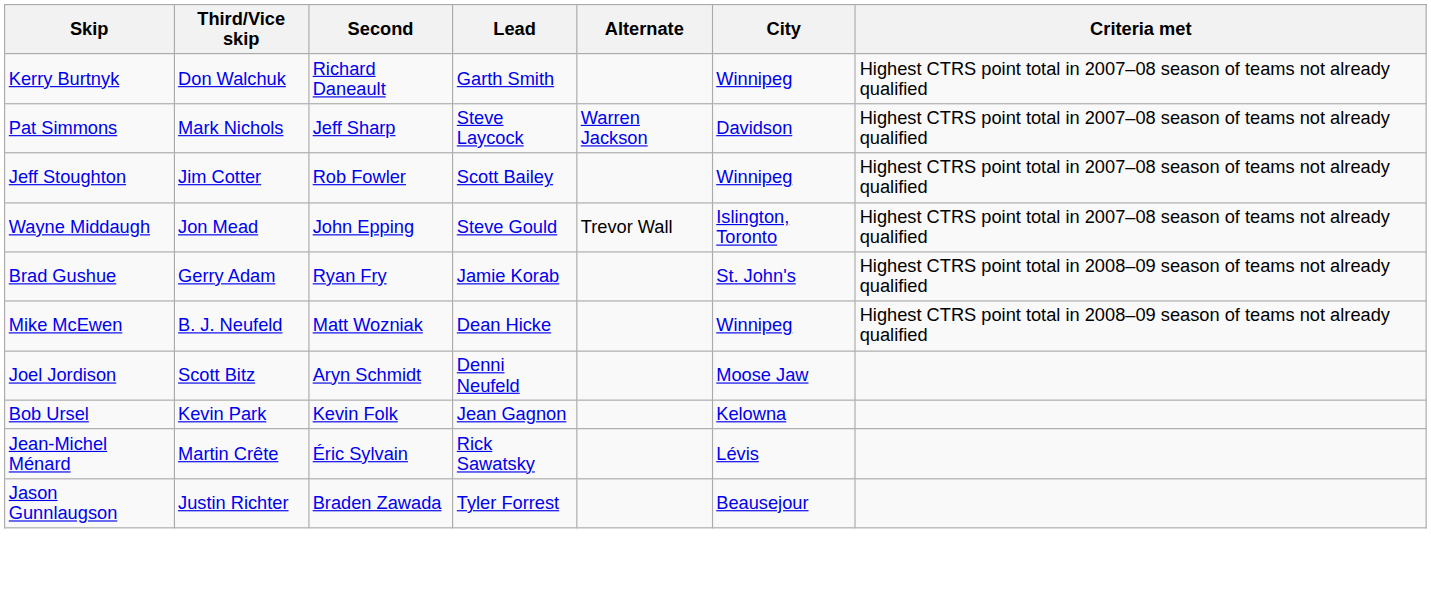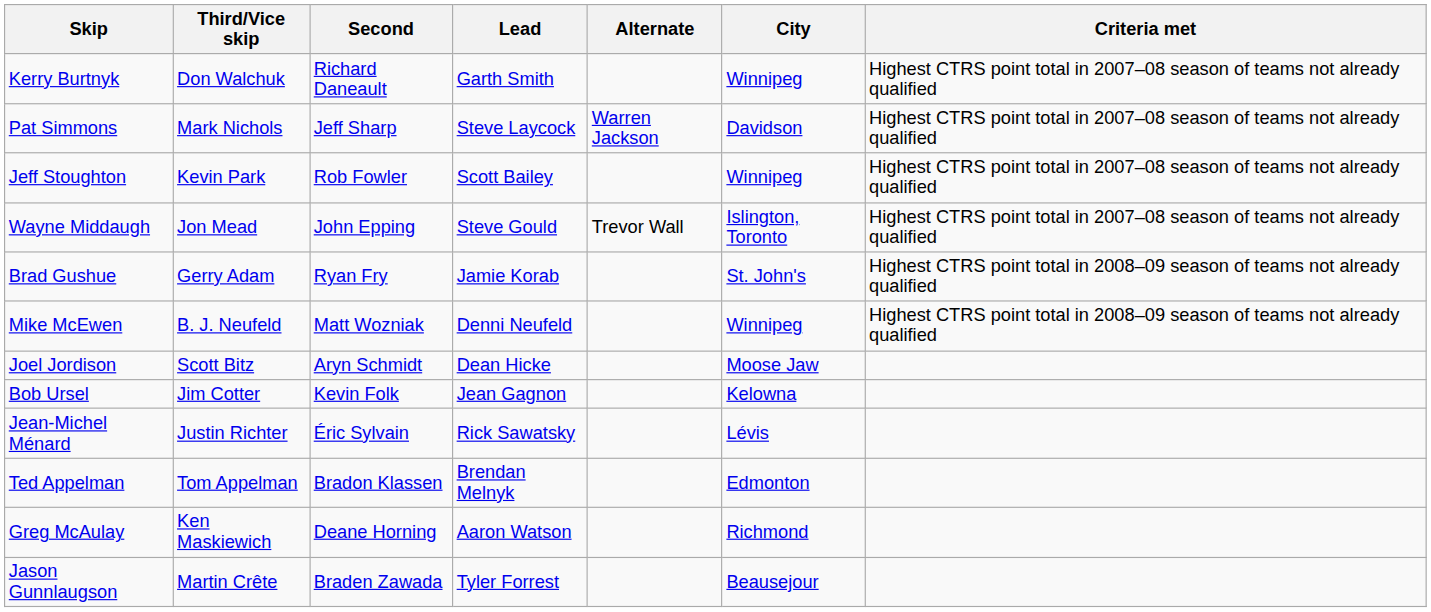 <table class="wikitable">
 <tr>
 <th>Skip</th>
 <th>Third/Vice skip</th>
 <th>Second</th>
 <th>Lead</th>
 <th>Alternate</th>
 <th>City</th>
 <th>Criteria met</th>
 </tr>
 <tr>
 <td><a href='#'>Kerry Burtnyk</a></td>
 <td><a href='#'>Don Walchuk</a></td>
 <td><a href='#'>Richard Daneault</a></td>
 <td><a href='#'>Garth Smith</a></td>
 <td></td>
 <td><a href='#'>Winnipeg</a></td>
 <td>Highest CTRS point total in 2007–08 season of teams not already qualified</td>
 </tr>
 <tr>
 <td><a href='#'>Pat Simmons</a></td>
 <td><a href='#'>Mark Nichols</a></td>
 <td><a href='#'>Jeff Sharp</a></td>
 <td><a href='#'>Steve Laycock</a></td>
 <td><a href='#'>Warren Jackson</a></td>
 <td><a href='#'>Davidson</a></td>
 <td>Highest CTRS point total in 2007–08 season of teams not already qualified</td>
 </tr>
 <tr>
 <td><a href='#'>Jeff Stoughton</a></td>
-<td><a href='#'>Jim Cotter</a></td>
+<td><a href='#'>Kevin Park</a></td>
 <td><a href='#'>Rob Fowler</a></td>
 <td><a href='#'>Scott Bailey</a></td>
 <td></td>
 <td><a href='#'>Winnipeg</a></td>
 <td>Highest CTRS point total in 2007–08 season of teams not already qualified</td>
 </tr>
 <tr>
 <td><a href='#'>Wayne Middaugh</a></td>
 <td><a href='#'>Jon Mead</a></td>
 <td><a href='#'>John Epping</a></td>
 <td><a href='#'>Steve Gould</a></td>
 <td>Trevor Wall</td>
 <td><a href='#'>Islington, Toronto</a></td>
 <td>Highest CTRS point total in 2007–08 season of teams not already qualified</td>
 </tr>
 <tr>
 <td><a href='#'>Brad Gushue</a></td>
 <td><a href='#'>Gerry Adam</a></td>
 <td><a href='#'>Ryan Fry</a></td>
 <td><a href='#'>Jamie Korab</a></td>
 <td></td>
 <td><a href='#'>St. John's</a></td>
 <td>Highest CTRS point total in 2008–09 season of teams not already qualified</td>
 </tr>
 <tr>
 <td><a href='#'>Mike McEwen</a></td>
 <td><a href='#'>B. J. Neufeld</a></td>
 <td><a href='#'>Matt Wozniak</a></td>
-<td><a href='#'>Dean Hicke</a></td>
+<td><a href='#'>Denni Neufeld</a></td>
 <td></td>
 <td><a href='#'>Winnipeg</a></td>
 <td>Highest CTRS point total in 2008–09 season of teams not already qualified</td>
 </tr>
 <tr>
 <td><a href='#'>Joel Jordison</a></td>
 <td><a href='#'>Scott Bitz</a></td>
 <td><a href='#'>Aryn Schmidt</a></td>
-<td><a href='#'>Denni Neufeld</a></td>
+<td><a href='#'>Dean Hicke</a></td>
 <td></td>
 <td><a href='#'>Moose Jaw</a></td>
 <td></td>
 </tr>
 <tr>
 <td><a href='#'>Bob Ursel</a></td>
-<td><a href='#'>Kevin Park</a></td>
+<td><a href='#'>Jim Cotter</a></td>
 <td><a href='#'>Kevin Folk</a></td>
 <td><a href='#'>Jean Gagnon</a></td>
 <td></td>
 <td><a href='#'>Kelowna</a></td>
 <td></td>
 </tr>
 <tr>
 <td><a href='#'>Jean-Michel Ménard</a></td>
-<td><a href='#'>Martin Crête</a></td>
+<td><a href='#'>Justin Richter</a></td>
 <td><a href='#'>Éric Sylvain</a></td>
 <td><a href='#'>Rick Sawatsky</a></td>
 <td></td>
 <td><a href='#'>Lévis</a></td>
 <td></td>
 </tr>
 <tr>
+<td><a href='#'>Ted Appelman</a></td>
+<td><a href='#'>Tom Appelman</a></td>
+<td><a href='#'>Bradon Klassen</a></td>
+<td><a href='#'>Brendan Melnyk</a></td>
+<td></td>
+<td><a href='#'>Edmonton</a></td>
+<td></td>
+</tr>
+<tr>
+<td><a href='#'>Greg McAulay</a></td>
+<td><a href='#'>Ken Maskiewich</a></td>
+<td><a href='#'>Deane Horning</a></td>
+<td><a href='#'>Aaron Watson</a></td>
+<td></td>
+<td><a href='#'>Richmond</a></td>
+<td></td>
+</tr>
+<tr>
 <td><a href='#'>Jason Gunnlaugson</a></td>
-<td><a href='#'>Justin Richter</a></td>
+<td><a href='#'>Martin Crête</a></td>
 <td><a href='#'>Braden Zawada</a></td>
 <td><a href='#'>Tyler Forrest</a></td>
 <td></td>
 <td><a href='#'>Beausejour</a></td>
 </tr>
 </table>
